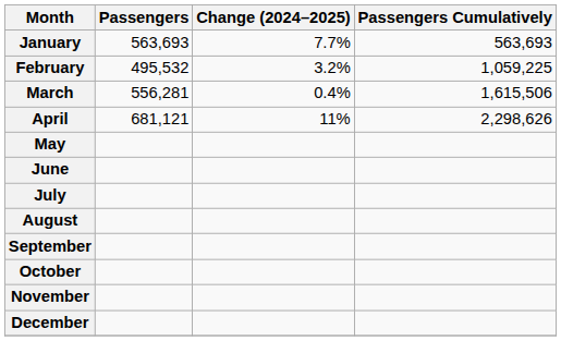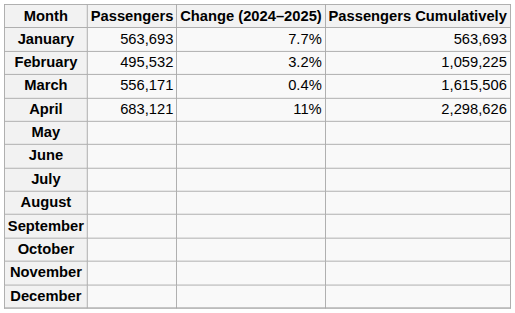 <table class="wikitable sortable">
 <tr>
 <th>Month</th>
 <th>Passengers</th>
 <th>Change (2024–2025)</th>
 <th>Passengers Cumulatively</th>
 </tr>
 <tr align=right>
 <th>January</th>
 <td>563,693</td>
 <td> 7.7%</td>
 <td>563,693</td>
 </tr>
 <tr align=right>
 <th>February</th>
 <td>495,532</td>
 <td> 3.2%</td>
 <td>1,059,225</td>
 </tr>
 <tr align=right>
 <th>March</th>
-<td>556,281</td>
+<td>556,171</td>
 <td> 0.4%</td>
 <td>1,615,506</td>
 </tr>
 <tr align=right>
 <th>April</th>
-<td>681,121</td>
+<td>683,121</td>
 <td> 11%</td>
 <td>2,298,626</td>
 </tr>
 <tr align=right>
 <th>May</th>
 <td></td>
 <td></td>
 <td></td>
 </tr>
 <tr align=right>
 <th>June</th>
 <td></td>
 <td></td>
 <td></td>
 </tr>
 <tr align=right>
 <th>July</th>
 <td></td>
 <td></td>
 <td></td>
 </tr>
 <tr align=right>
 <th>August</th>
 <td></td>
 <td></td>
 <td></td>
 </tr>
 <tr align=right>
 <th>September</th>
 <td></td>
 <td></td>
 <td></td>
 </tr>
 <tr align=right>
 <th>October</th>
 <td></td>
 <td></td>
 <td></td>
 </tr>
 <tr align=right>
 <th>November</th>
 <td></td>
 <td></td>
 <td></td>
 </tr>
 <tr align=right>
 <th>December</th>
 <td></td>
 <td></td>
 <td></td>
 </tr>
 <tr align=right>
 </tr>
 </table>
